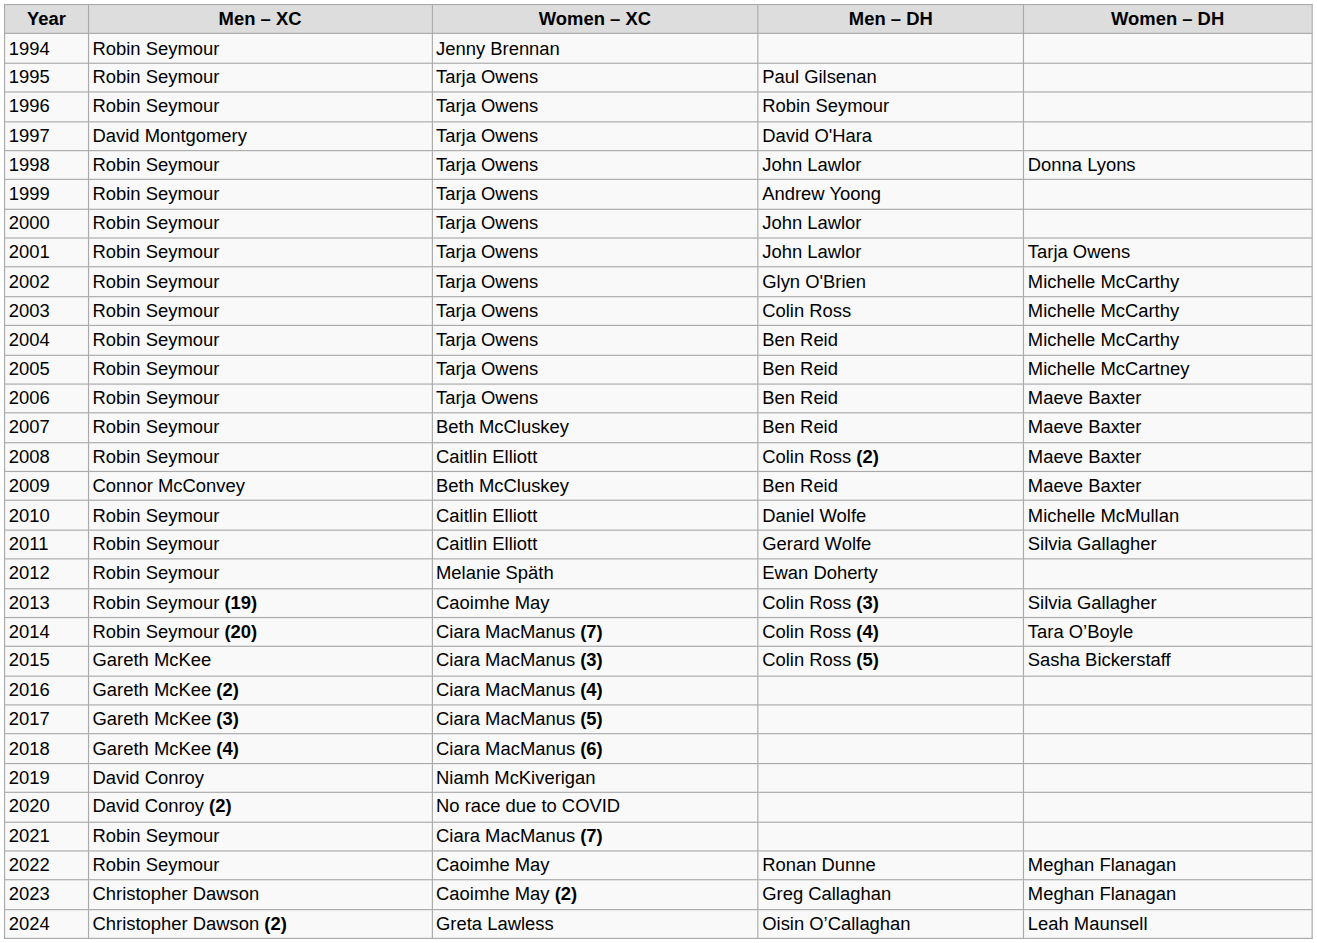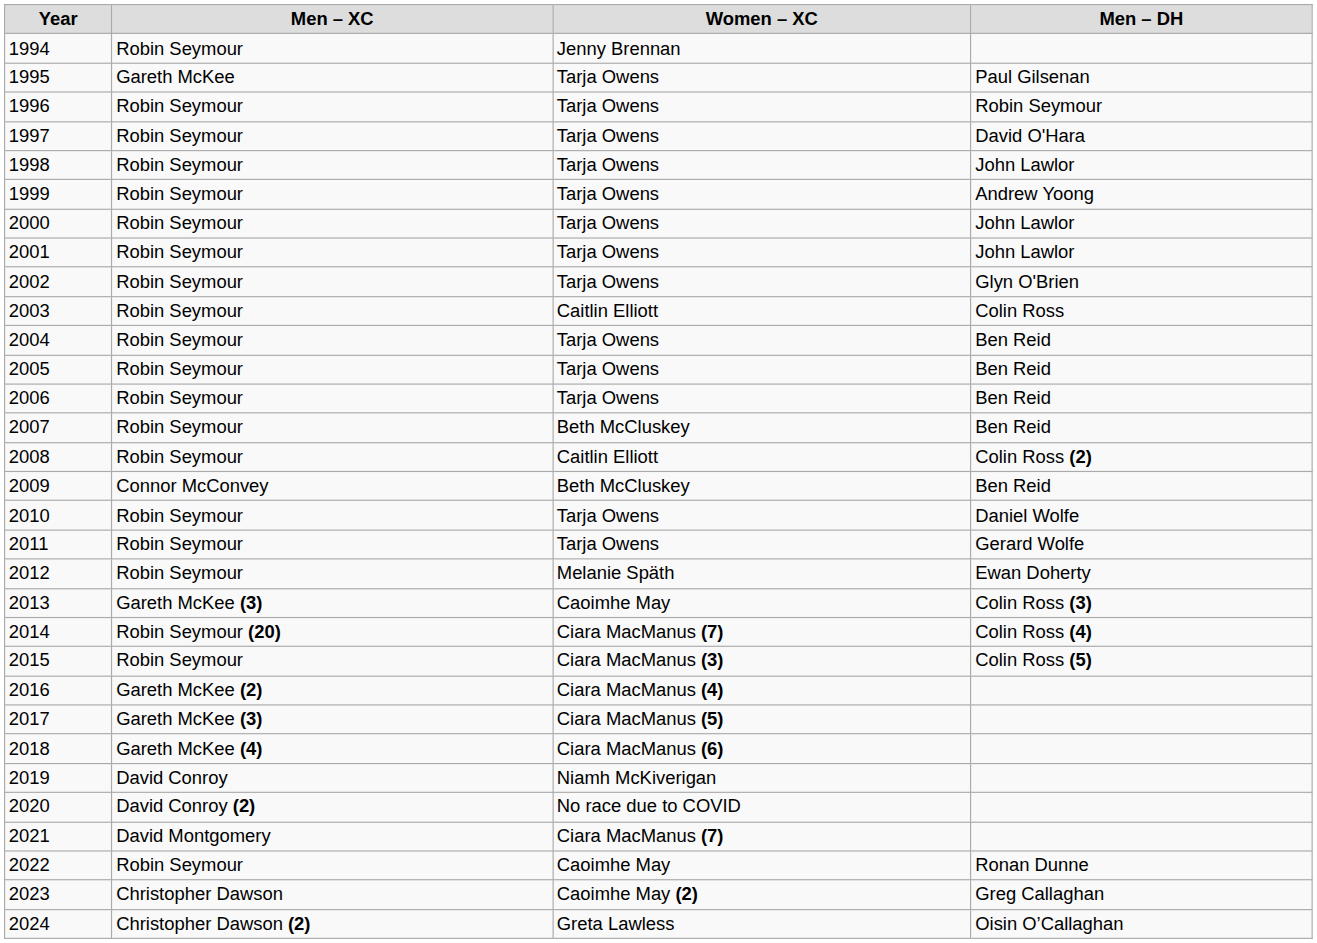 <table class="wikitable" style="width: 90%; text-align:left;">
 <tr>
 <td style="background:#DDDDDD; font-weight:bold; text-align:center;">Year</td>
 <td style="background:#DDDDDD; font-weight:bold; text-align:center;">Men – XC</td>
 <td style="background:#DDDDDD; font-weight:bold; text-align:center;">Women – XC</td>
 <td style="background:#DDDDDD; font-weight:bold; text-align:center;">Men – DH</td>
-<td style="background:#DDDDDD; font-weight:bold; text-align:center;">Women – DH</td>
 </tr>
 <tr>
 <td>1994</td>
 <td>Robin Seymour</td>
 <td>Jenny Brennan</td>
 <td></td>
-<td></td>
 </tr>
 <tr>
 <td>1995</td>
-<td>Robin Seymour</td>
+<td>Gareth McKee</td>
 <td>Tarja Owens</td>
 <td>Paul Gilsenan</td>
-<td></td>
 </tr>
 <tr>
 <td>1996</td>
 <td>Robin Seymour</td>
 <td>Tarja Owens</td>
 <td>Robin Seymour</td>
-<td></td>
 </tr>
 <tr>
 <td>1997</td>
-<td>David Montgomery</td>
+<td>Robin Seymour</td>
 <td>Tarja Owens</td>
 <td>David O'Hara</td>
-<td></td>
 </tr>
 <tr>
 <td>1998</td>
 <td>Robin Seymour</td>
 <td>Tarja Owens</td>
 <td>John Lawlor</td>
-<td>Donna Lyons</td>
 </tr>
 <tr>
 <td>1999</td>
 <td>Robin Seymour</td>
 <td>Tarja Owens</td>
 <td>Andrew Yoong</td>
-<td></td>
 </tr>
 <tr>
 <td>2000</td>
 <td>Robin Seymour</td>
 <td>Tarja Owens</td>
 <td>John Lawlor</td>
-<td></td>
 </tr>
 <tr>
 <td>2001</td>
 <td>Robin Seymour</td>
 <td>Tarja Owens</td>
 <td>John Lawlor</td>
-<td>Tarja Owens</td>
 </tr>
 <tr>
 <td>2002</td>
 <td>Robin Seymour</td>
 <td>Tarja Owens</td>
 <td>Glyn O'Brien</td>
-<td>Michelle McCarthy</td>
 </tr>
 <tr>
 <td>2003</td>
 <td>Robin Seymour</td>
-<td>Tarja Owens</td>
+<td>Caitlin Elliott</td>
 <td>Colin Ross</td>
-<td>Michelle McCarthy</td>
 </tr>
 <tr>
 <td>2004</td>
 <td>Robin Seymour</td>
 <td>Tarja Owens</td>
 <td>Ben Reid</td>
-<td>Michelle McCarthy</td>
 </tr>
 <tr>
 <td>2005</td>
 <td>Robin Seymour</td>
 <td>Tarja Owens</td>
 <td>Ben Reid</td>
-<td>Michelle McCartney</td>
 </tr>
 <tr>
 <td>2006</td>
 <td>Robin Seymour</td>
 <td>Tarja Owens</td>
 <td>Ben Reid</td>
-<td>Maeve Baxter</td>
 </tr>
 <tr>
 <td>2007</td>
 <td>Robin Seymour</td>
 <td>Beth McCluskey</td>
 <td>Ben Reid</td>
-<td>Maeve Baxter</td>
 </tr>
 <tr>
 <td>2008</td>
 <td>Robin Seymour</td>
 <td>Caitlin Elliott</td>
 <td>Colin Ross <strong>(2)</strong></td>
-<td>Maeve Baxter</td>
 </tr>
 <tr>
 <td>2009</td>
 <td>Connor McConvey</td>
 <td>Beth McCluskey</td>
 <td>Ben Reid</td>
-<td>Maeve Baxter</td>
 </tr>
 <tr>
 <td>2010</td>
 <td>Robin Seymour</td>
-<td>Caitlin Elliott</td>
+<td>Tarja Owens</td>
 <td>Daniel Wolfe</td>
-<td>Michelle McMullan</td>
 </tr>
 <tr>
 <td>2011</td>
 <td>Robin Seymour</td>
-<td>Caitlin Elliott</td>
+<td>Tarja Owens</td>
 <td>Gerard Wolfe</td>
-<td>Silvia Gallagher</td>
 </tr>
 <tr>
 <td>2012</td>
 <td>Robin Seymour</td>
 <td>Melanie Späth</td>
 <td>Ewan Doherty</td>
-<td></td>
 </tr>
 <tr>
 <td>2013</td>
-<td>Robin Seymour <strong>(19)</strong></td>
+<td>Gareth McKee <strong>(3)</strong></td>
 <td>Caoimhe May</td>
 <td>Colin Ross <strong>(3)</strong></td>
-<td>Silvia Gallagher</td>
 </tr>
 <tr>
 <td>2014</td>
 <td>Robin Seymour <strong>(20)</strong></td>
 <td>Ciara MacManus <strong>(7)</strong></td>
 <td>Colin Ross <strong>(4)</strong></td>
-<td>Tara O’Boyle</td>
 </tr>
 <tr>
 <td>2015</td>
-<td>Gareth McKee</td>
+<td>Robin Seymour</td>
 <td>Ciara MacManus <strong>(3)</strong></td>
 <td>Colin Ross <strong>(5)</strong></td>
-<td>Sasha Bickerstaff</td>
 </tr>
 <tr>
 <td>2016</td>
 <td>Gareth McKee <strong>(2)</strong></td>
 <td>Ciara MacManus <strong>(4)</strong></td>
-<td></td>
 <td></td>
 </tr>
 <tr>
 <td>2017</td>
 <td>Gareth McKee <strong>(3)</strong></td>
 <td>Ciara MacManus <strong>(5)</strong></td>
 <td></td>
-<td></td>
 </tr>
 <tr>
 <td>2018</td>
 <td>Gareth McKee <strong>(4)</strong></td>
 <td>Ciara MacManus <strong>(6)</strong></td>
-<td></td>
 <td></td>
 </tr>
 <tr>
 <td>2019</td>
 <td>David Conroy</td>
 <td>Niamh McKiverigan</td>
 <td></td>
-<td></td>
 </tr>
 <tr>
 <td>2020</td>
 <td>David Conroy <strong>(2)</strong></td>
 <td>No race due to COVID</td>
 <td></td>
-<td></td>
 </tr>
 <tr>
 <td>2021</td>
-<td>Robin Seymour</td>
+<td>David Montgomery</td>
 <td>Ciara MacManus <strong>(7)</strong></td>
-<td></td>
 <td></td>
 </tr>
 <tr>
 <td>2022</td>
 <td>Robin Seymour</td>
 <td>Caoimhe May</td>
 <td>Ronan Dunne</td>
-<td>Meghan Flanagan</td>
 </tr>
 <tr>
 <td>2023</td>
 <td>Christopher Dawson</td>
 <td>Caoimhe May <strong>(2)</strong></td>
 <td>Greg Callaghan</td>
-<td>Meghan Flanagan</td>
 </tr>
 <tr>
 <td>2024</td>
 <td>Christopher Dawson <strong>(2)</strong></td>
 <td>Greta Lawless</td>
 <td>Oisin O’Callaghan</td>
-<td>Leah Maunsell</td>
 </tr>
 </table>
